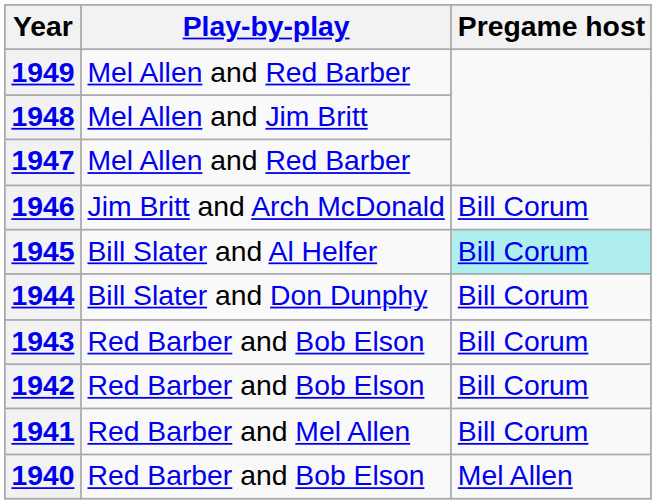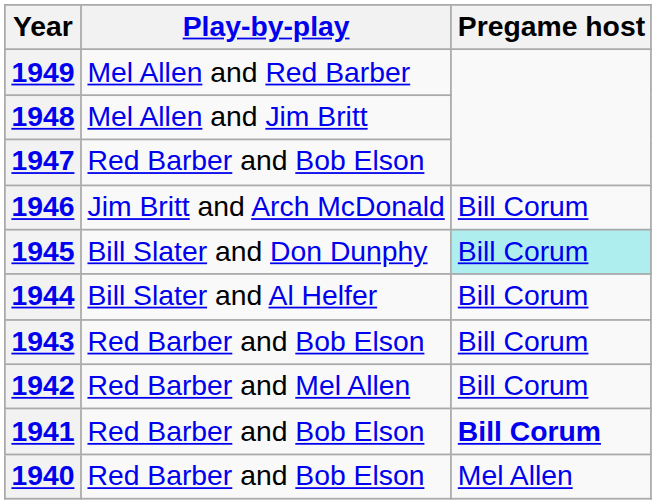 <table class="wikitable">
 <tr>
 <th>Year</th>
 <th><a href='#'>Play-by-play</a></th>
 <th>Pregame host</th>
 </tr>
 <tr>
 <th><a href='#'>1949</a></th>
 <td><a href='#'>Mel Allen</a> and <a href='#'>Red Barber</a></td>
 </tr>
 <tr>
 <th><a href='#'>1948</a></th>
 <td><a href='#'>Mel Allen</a> and <a href='#'>Jim Britt</a></td>
 </tr>
 <tr>
 <th><a href='#'>1947</a></th>
-<td><a href='#'>Mel Allen</a> and <a href='#'>Red Barber</a></td>
+<td><a href='#'>Red Barber</a> and <a href='#'>Bob Elson</a></td>
 </tr>
 <tr>
 <th><a href='#'>1946</a></th>
 <td><a href='#'>Jim Britt</a> and <a href='#'>Arch McDonald</a></td>
 <td><a href='#'>Bill Corum</a></td>
 </tr>
 <tr>
 <th><a href='#'>1945</a></th>
-<td><a href='#'>Bill Slater</a> and <a href='#'>Al Helfer</a></td>
+<td><a href='#'>Bill Slater</a> and <a href='#'>Don Dunphy</a></td>
 <td style="background: paleturquoise;"><a href='#'>Bill Corum</a></td>
 </tr>
 <tr>
 <th><a href='#'>1944</a></th>
-<td><a href='#'>Bill Slater</a> and <a href='#'>Don Dunphy</a></td>
+<td><a href='#'>Bill Slater</a> and <a href='#'>Al Helfer</a></td>
 <td><a href='#'>Bill Corum</a></td>
 </tr>
 <tr>
 <th><a href='#'>1943</a></th>
 <td><a href='#'>Red Barber</a> and <a href='#'>Bob Elson</a></td>
 <td><a href='#'>Bill Corum</a></td>
 </tr>
 <tr>
 <th><a href='#'>1942</a></th>
-<td><a href='#'>Red Barber</a> and <a href='#'>Bob Elson</a></td>
+<td><a href='#'>Red Barber</a> and <a href='#'>Mel Allen</a></td>
 <td><a href='#'>Bill Corum</a></td>
 </tr>
 <tr>
 <th><a href='#'>1941</a></th>
-<td><a href='#'>Red Barber</a> and <a href='#'>Mel Allen</a></td>
-<td><a href='#'>Bill Corum</a></td>
+<td><a href='#'>Red Barber</a> and <a href='#'>Bob Elson</a></td>
+<td><strong><a href='#'>Bill Corum</a></strong></td>
 </tr>
 <tr>
 <th><a href='#'>1940</a></th>
 <td><a href='#'>Red Barber</a> and <a href='#'>Bob Elson</a></td>
 <td><a href='#'>Mel Allen</a></td>
 </tr>
 </table>
